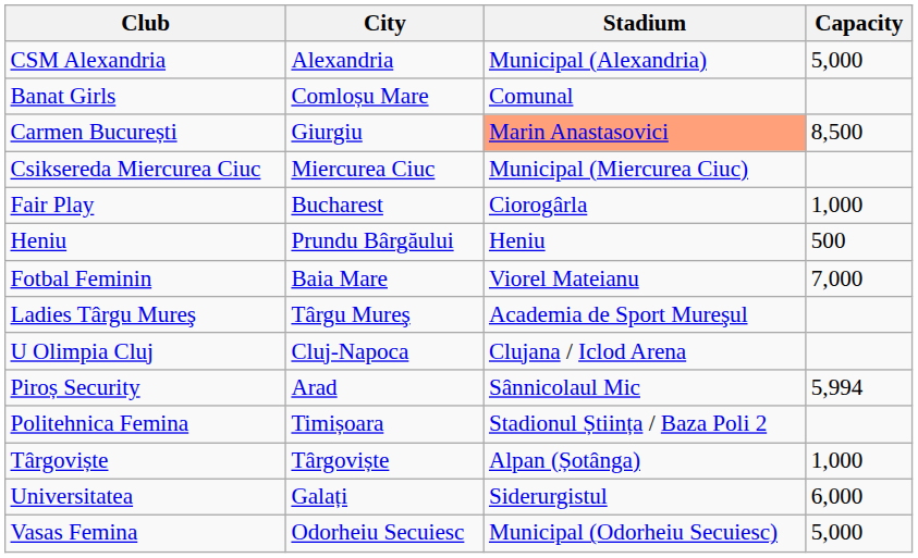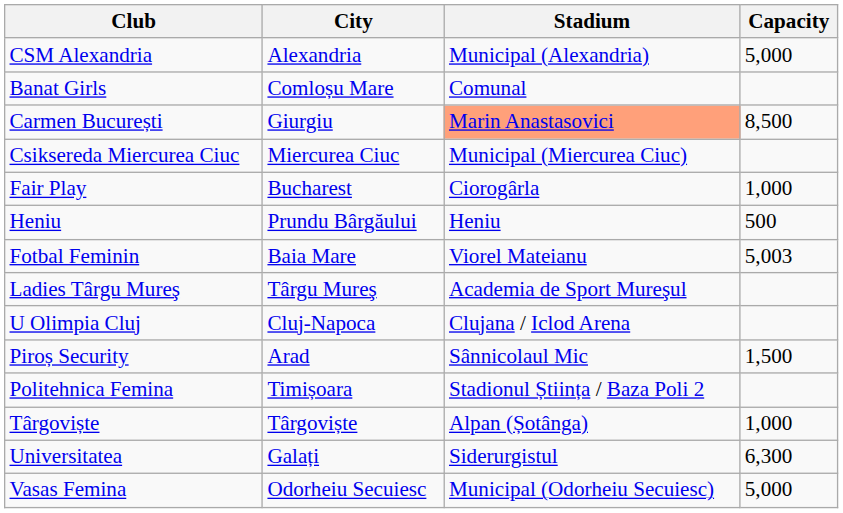 <table class="wikitable sortable" width="50%">
 <tr>
 <th>Club</th>
 <th>City</th>
 <th>Stadium</th>
 <th data-sort-type="number">Capacity</th>
 </tr>
 <tr>
 <td><a href='#'>CSM Alexandria</a></td>
 <td><a href='#'>Alexandria</a></td>
 <td><a href='#'>Municipal (Alexandria)</a></td>
 <td>5,000</td>
 </tr>
 <tr>
 <td><a href='#'>Banat Girls</a></td>
 <td><a href='#'>Comloșu Mare</a></td>
 <td><a href='#'>Comunal</a></td>
 <td></td>
 </tr>
 <tr>
 <td><a href='#'>Carmen București</a></td>
 <td><a href='#'>Giurgiu</a></td>
 <td style="background: lightsalmon;"><a href='#'>Marin Anastasovici</a></td>
 <td>8,500</td>
 </tr>
 <tr>
 <td><a href='#'>Csiksereda Miercurea Ciuc</a></td>
 <td><a href='#'>Miercurea Ciuc</a></td>
 <td><a href='#'>Municipal (Miercurea Ciuc)</a></td>
 <td></td>
 </tr>
 <tr>
 <td><a href='#'>Fair Play</a></td>
 <td><a href='#'>Bucharest</a></td>
 <td><a href='#'>Ciorogârla</a></td>
 <td>1,000</td>
 </tr>
 <tr>
 <td><a href='#'>Heniu</a></td>
 <td><a href='#'>Prundu Bârgăului</a></td>
 <td><a href='#'>Heniu</a></td>
 <td>500</td>
 </tr>
 <tr>
 <td><a href='#'>Fotbal Feminin</a></td>
 <td><a href='#'>Baia Mare</a></td>
 <td><a href='#'>Viorel Mateianu</a></td>
-<td>7,000</td>
+<td>5,003</td>
 </tr>
 <tr>
 <td><a href='#'>Ladies Târgu Mureş</a></td>
 <td><a href='#'>Târgu Mureş</a></td>
 <td><a href='#'>Academia de Sport Mureşul</a></td>
 <td></td>
 </tr>
 <tr>
 <td><a href='#'>U Olimpia Cluj</a></td>
 <td><a href='#'>Cluj-Napoca</a></td>
 <td><a href='#'>Clujana</a> / <a href='#'>Iclod Arena</a></td>
 <td></td>
 </tr>
 <tr>
 <td><a href='#'>Piroș Security</a></td>
 <td><a href='#'>Arad</a></td>
 <td><a href='#'>Sânnicolaul Mic</a></td>
-<td>5,994</td>
+<td>1,500</td>
 </tr>
 <tr>
 <td><a href='#'>Politehnica Femina</a></td>
 <td><a href='#'>Timișoara</a></td>
 <td><a href='#'>Stadionul Știința</a> / <a href='#'>Baza Poli 2</a></td>
 <td></td>
 </tr>
 <tr>
 <td><a href='#'>Târgoviște</a></td>
 <td><a href='#'>Târgoviște</a></td>
 <td><a href='#'>Alpan (Șotânga)</a></td>
 <td>1,000</td>
 </tr>
 <tr>
 <td><a href='#'>Universitatea</a></td>
 <td><a href='#'>Galați</a></td>
 <td><a href='#'>Siderurgistul</a></td>
-<td>6,000</td>
+<td>6,300</td>
 </tr>
 <tr>
 <td><a href='#'>Vasas Femina</a></td>
 <td><a href='#'>Odorheiu Secuiesc</a></td>
 <td><a href='#'>Municipal (Odorheiu Secuiesc)</a></td>
 <td>5,000</td>
 </tr>
 </table>
